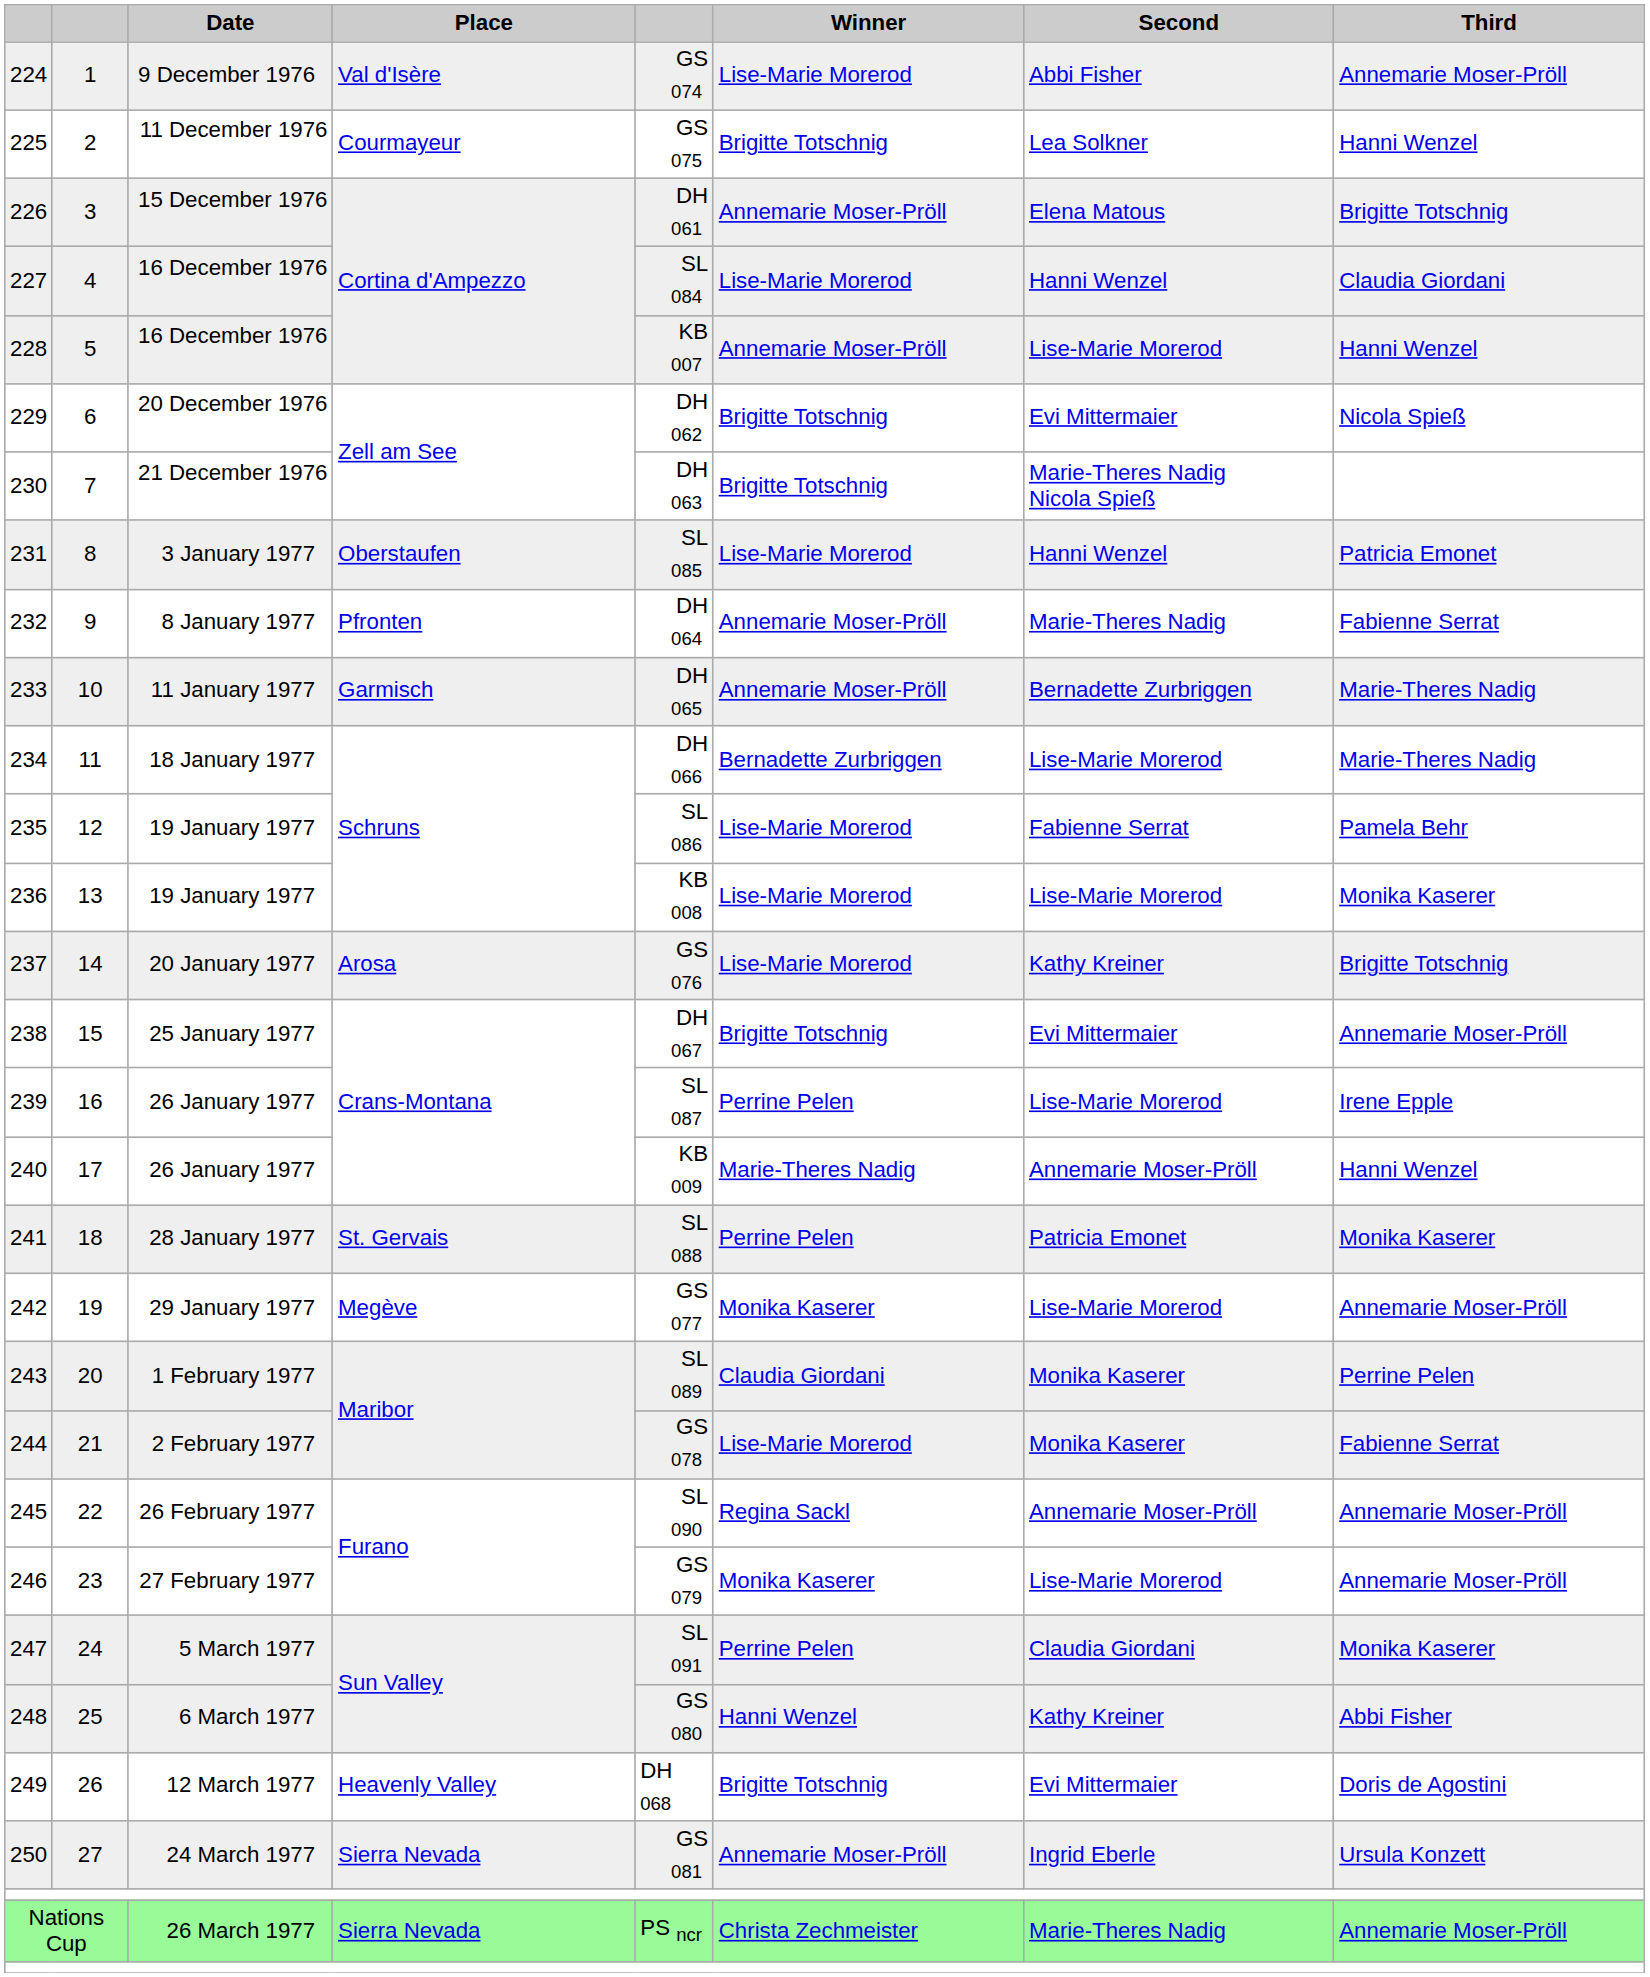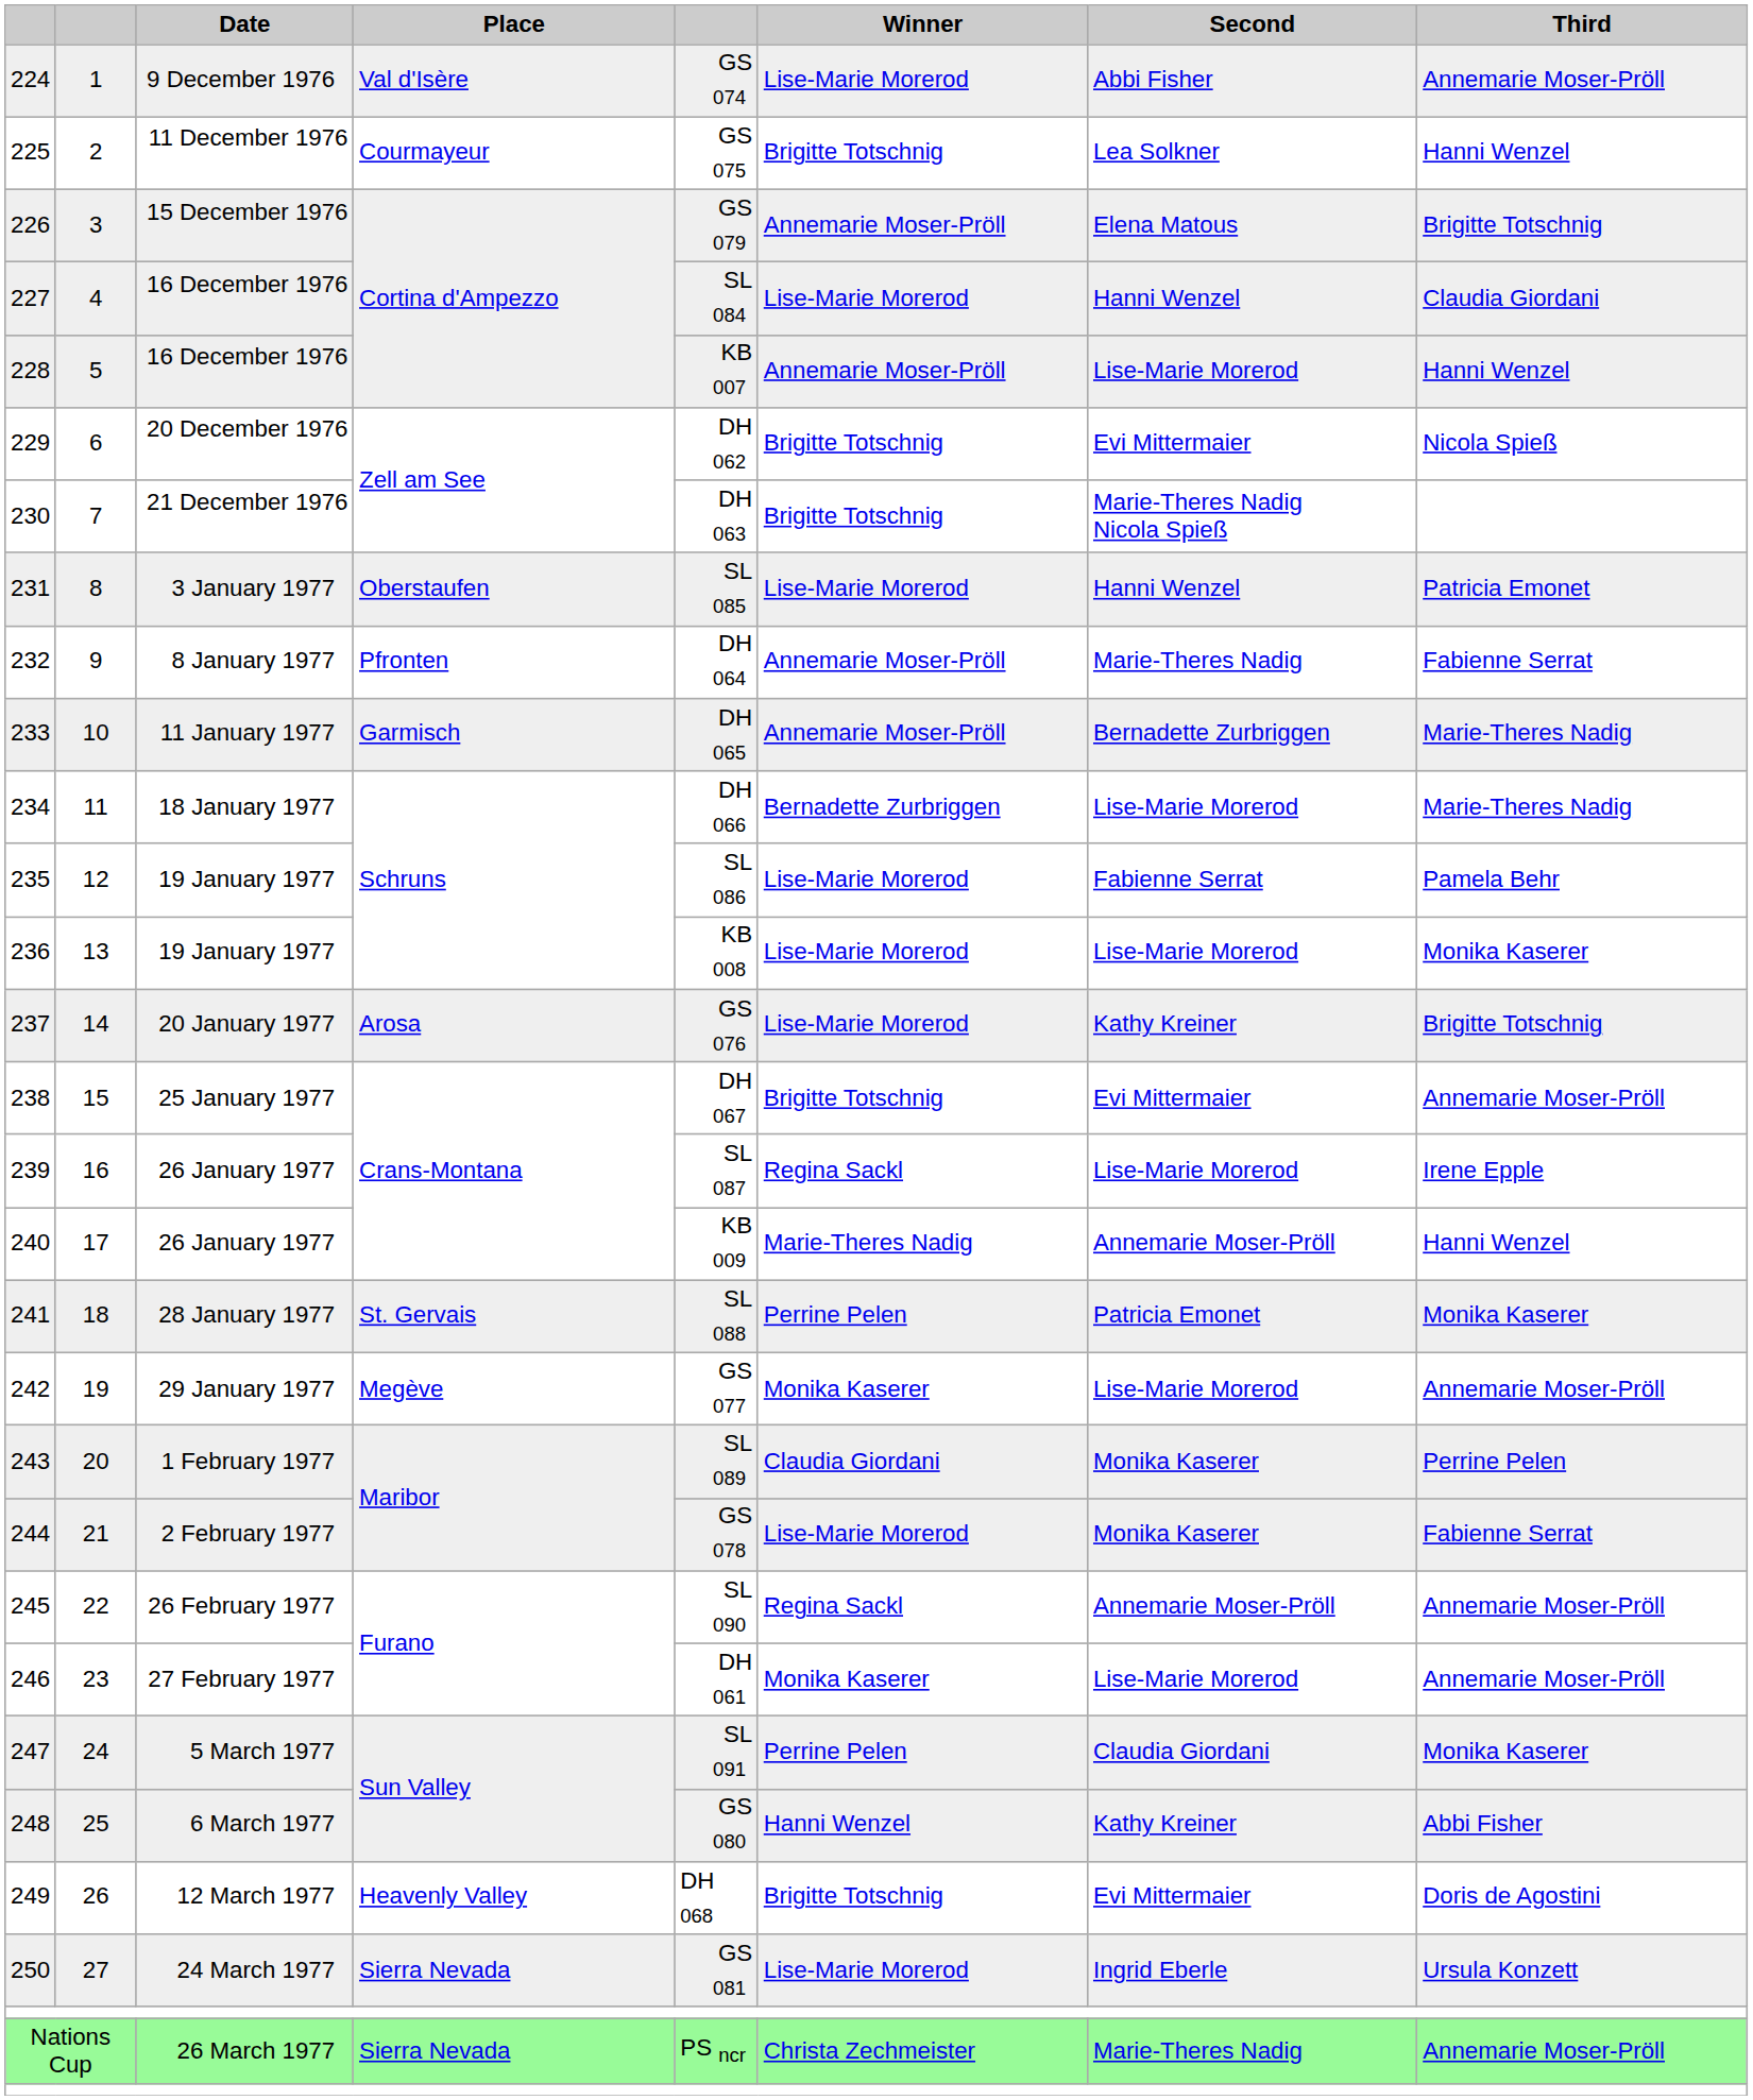 <table class="wikitable plainrowheaders" style="background:#fff; font-size:86%; line-height:16px; border:grey solid 1px; border-collapse:collapse;">
 <tr style="background:#ccc; text-align:center;">
 <td align="center" width="13"></td>
 <td align="center" width="40"></td>
 <td align="center" width="120"><strong>Date</strong></td>
 <td align="center" width="180"><strong>Place</strong></td>
 <td align="center" width="42"></td>
 <td align="center" width="185"><strong>Winner</strong></td>
 <td align="center" width="185"><strong>Second</strong></td>
 <td align="center" width="185"><strong>Third</strong></td>
 </tr>
 <tr bgcolor="#EFEFEF">
 <td align=center>224</td>
 <td align=center>1</td>
 <td align=right>9 December 1976  </td>
 <td> <a href='#'>Val d'Isère</a></td>
 <td align=right>GS <sub>074</sub> </td>
 <td> <a href='#'>Lise-Marie Morerod</a></td>
 <td> <a href='#'>Abbi Fisher</a></td>
 <td> <a href='#'>Annemarie Moser-Pröll</a></td>
 </tr>
 <tr>
 <td align=center>225</td>
 <td align=center>2</td>
 <td align=right>11 December 1976  </td>
 <td> <a href='#'>Courmayeur</a></td>
 <td align=right>GS <sub>075</sub> </td>
 <td> <a href='#'>Brigitte Totschnig</a></td>
 <td> <a href='#'>Lea Solkner</a></td>
 <td> <a href='#'>Hanni Wenzel</a></td>
 </tr>
 <tr bgcolor="#EFEFEF">
 <td align=center>226</td>
 <td align=center>3</td>
 <td align=right>15 December 1976  </td>
 <td rowspan=3> <a href='#'>Cortina d'Ampezzo</a></td>
-<td align=right>DH <sub>061</sub> </td>
+<td align=right>GS <sub>079</sub> </td>
 <td> <a href='#'>Annemarie Moser-Pröll</a></td>
 <td> <a href='#'>Elena Matous</a></td>
 <td> <a href='#'>Brigitte Totschnig</a></td>
 </tr>
 <tr bgcolor="#EFEFEF">
 <td align=center>227</td>
 <td align=center>4</td>
 <td align=right>16 December 1976  </td>
 <td align=right>SL <sub>084</sub> </td>
 <td> <a href='#'>Lise-Marie Morerod</a></td>
 <td> <a href='#'>Hanni Wenzel</a></td>
 <td> <a href='#'>Claudia Giordani</a></td>
 </tr>
 <tr bgcolor="#EFEFEF">
 <td align=center>228</td>
 <td align=center>5</td>
 <td align=right>16 December 1976  </td>
 <td align=right>KB <sub>007</sub> </td>
 <td> <a href='#'>Annemarie Moser-Pröll</a></td>
 <td> <a href='#'>Lise-Marie Morerod</a></td>
 <td> <a href='#'>Hanni Wenzel</a></td>
 </tr>
 <tr>
 <td align=center>229</td>
 <td align=center>6</td>
 <td align=right>20 December 1976  </td>
 <td rowspan=2> <a href='#'>Zell am See</a></td>
 <td align=right>DH <sub>062</sub> </td>
 <td> <a href='#'>Brigitte Totschnig</a></td>
 <td> <a href='#'>Evi Mittermaier</a></td>
 <td> <a href='#'>Nicola Spieß</a></td>
 </tr>
 <tr>
 <td align=center>230</td>
 <td align=center>7</td>
 <td align=right>21 December 1976  </td>
 <td align=right>DH <sub>063</sub> </td>
 <td> <a href='#'>Brigitte Totschnig</a></td>
 <td> <a href='#'>Marie-Theres Nadig</a><br> <a href='#'>Nicola Spieß</a></td>
 <td></td>
 </tr>
 <tr bgcolor="#EFEFEF">
 <td align=center>231</td>
 <td align=center>8</td>
 <td align=right>3 January 1977  </td>
 <td> <a href='#'>Oberstaufen</a></td>
 <td align=right>SL <sub>085</sub> </td>
 <td> <a href='#'>Lise-Marie Morerod</a></td>
 <td> <a href='#'>Hanni Wenzel</a></td>
 <td> <a href='#'>Patricia Emonet</a></td>
 </tr>
 <tr>
 <td align=center>232</td>
 <td align=center>9</td>
 <td align=right>8 January 1977  </td>
 <td> <a href='#'>Pfronten</a></td>
 <td align=right>DH <sub>064</sub> </td>
 <td> <a href='#'>Annemarie Moser-Pröll</a></td>
 <td> <a href='#'>Marie-Theres Nadig</a></td>
 <td> <a href='#'>Fabienne Serrat</a></td>
 </tr>
 <tr bgcolor="#EFEFEF">
 <td align=center>233</td>
 <td align=center>10</td>
 <td align=right>11 January 1977  </td>
 <td> <a href='#'>Garmisch</a></td>
 <td align=right>DH <sub>065</sub> </td>
 <td> <a href='#'>Annemarie Moser-Pröll</a></td>
 <td> <a href='#'>Bernadette Zurbriggen</a></td>
 <td> <a href='#'>Marie-Theres Nadig</a></td>
 </tr>
 <tr>
 <td align=center>234</td>
 <td align=center>11</td>
 <td align=right>18 January 1977  </td>
 <td rowspan=3> <a href='#'>Schruns</a></td>
 <td align=right>DH <sub>066</sub> </td>
 <td> <a href='#'>Bernadette Zurbriggen</a></td>
 <td> <a href='#'>Lise-Marie Morerod</a></td>
 <td> <a href='#'>Marie-Theres Nadig</a></td>
 </tr>
 <tr>
 <td align=center>235</td>
 <td align=center>12</td>
 <td align=right>19 January 1977  </td>
 <td align=right>SL <sub>086</sub> </td>
 <td> <a href='#'>Lise-Marie Morerod</a></td>
 <td> <a href='#'>Fabienne Serrat</a></td>
 <td> <a href='#'>Pamela Behr</a></td>
 </tr>
 <tr>
 <td align=center>236</td>
 <td align=center>13</td>
 <td align=right>19 January 1977  </td>
 <td align=right>KB <sub>008</sub> </td>
 <td> <a href='#'>Lise-Marie Morerod</a></td>
 <td> <a href='#'>Lise-Marie Morerod</a></td>
 <td> <a href='#'>Monika Kaserer</a></td>
 </tr>
 <tr bgcolor="#EFEFEF">
 <td align=center>237</td>
 <td align=center>14</td>
 <td align=right>20 January 1977  </td>
 <td> <a href='#'>Arosa</a></td>
 <td align=right>GS <sub>076</sub> </td>
 <td> <a href='#'>Lise-Marie Morerod</a></td>
 <td> <a href='#'>Kathy Kreiner</a></td>
 <td> <a href='#'>Brigitte Totschnig</a></td>
 </tr>
 <tr>
 <td align=center>238</td>
 <td align=center>15</td>
 <td align=right>25 January 1977  </td>
 <td rowspan=3> <a href='#'>Crans-Montana</a></td>
 <td align=right>DH <sub>067</sub> </td>
 <td> <a href='#'>Brigitte Totschnig</a></td>
 <td> <a href='#'>Evi Mittermaier</a></td>
 <td> <a href='#'>Annemarie Moser-Pröll</a></td>
 </tr>
 <tr>
 <td align=center>239</td>
 <td align=center>16</td>
 <td align=right>26 January 1977  </td>
 <td align=right>SL <sub>087</sub> </td>
-<td> <a href='#'>Perrine Pelen</a></td>
+<td> <a href='#'>Regina Sackl</a></td>
 <td> <a href='#'>Lise-Marie Morerod</a></td>
 <td> <a href='#'>Irene Epple</a></td>
 </tr>
 <tr>
 <td align=center>240</td>
 <td align=center>17</td>
 <td align=right>26 January 1977  </td>
 <td align=right>KB <sub>009</sub> </td>
 <td> <a href='#'>Marie-Theres Nadig</a></td>
 <td> <a href='#'>Annemarie Moser-Pröll</a></td>
 <td> <a href='#'>Hanni Wenzel</a></td>
 </tr>
 <tr bgcolor="#EFEFEF">
 <td align=center>241</td>
 <td align=center>18</td>
 <td align=right>28 January 1977  </td>
 <td> <a href='#'>St. Gervais</a></td>
 <td align=right>SL <sub>088</sub> </td>
 <td> <a href='#'>Perrine Pelen</a></td>
 <td> <a href='#'>Patricia Emonet</a></td>
 <td> <a href='#'>Monika Kaserer</a></td>
 </tr>
 <tr>
 <td align=center>242</td>
 <td align=center>19</td>
 <td align=right>29 January 1977  </td>
 <td> <a href='#'>Megève</a></td>
 <td align=right>GS <sub>077</sub> </td>
 <td> <a href='#'>Monika Kaserer</a></td>
 <td> <a href='#'>Lise-Marie Morerod</a></td>
 <td> <a href='#'>Annemarie Moser-Pröll</a></td>
 </tr>
 <tr bgcolor="#EFEFEF">
 <td align=center>243</td>
 <td align=center>20</td>
 <td align=right>1 February 1977  </td>
 <td rowspan=2> <a href='#'>Maribor</a></td>
 <td align=right>SL <sub>089</sub> </td>
 <td> <a href='#'>Claudia Giordani</a></td>
 <td> <a href='#'>Monika Kaserer</a></td>
 <td> <a href='#'>Perrine Pelen</a></td>
 </tr>
 <tr bgcolor="#EFEFEF">
 <td align=center>244</td>
 <td align=center>21</td>
 <td align=right>2 February 1977  </td>
 <td align=right>GS <sub>078</sub> </td>
 <td> <a href='#'>Lise-Marie Morerod</a></td>
 <td> <a href='#'>Monika Kaserer</a></td>
 <td> <a href='#'>Fabienne Serrat</a></td>
 </tr>
 <tr>
 <td align=center>245</td>
 <td align=center>22</td>
 <td align=right>26 February 1977  </td>
 <td rowspan=2> <a href='#'>Furano</a></td>
 <td align=right>SL <sub>090</sub> </td>
 <td> <a href='#'>Regina Sackl</a></td>
 <td> <a href='#'>Annemarie Moser-Pröll</a></td>
 <td> <a href='#'>Annemarie Moser-Pröll</a></td>
 </tr>
 <tr>
 <td align=center>246</td>
 <td align=center>23</td>
 <td align=right>27 February 1977  </td>
-<td align=right>GS <sub>079</sub> </td>
+<td align=right>DH <sub>061</sub> </td>
 <td> <a href='#'>Monika Kaserer</a></td>
 <td> <a href='#'>Lise-Marie Morerod</a></td>
 <td> <a href='#'>Annemarie Moser-Pröll</a></td>
 </tr>
 <tr bgcolor="#EFEFEF">
 <td align=center>247</td>
 <td align=center>24</td>
 <td align=right>5 March 1977  </td>
 <td rowspan=2> <a href='#'>Sun Valley</a></td>
 <td align=right>SL <sub>091</sub> </td>
 <td> <a href='#'>Perrine Pelen</a></td>
 <td> <a href='#'>Claudia Giordani</a></td>
 <td> <a href='#'>Monika Kaserer</a></td>
 </tr>
 <tr bgcolor="#EFEFEF">
 <td align=center>248</td>
 <td align=center>25</td>
 <td align=right>6 March 1977  </td>
 <td align=right>GS <sub>080</sub> </td>
 <td> <a href='#'>Hanni Wenzel</a></td>
 <td> <a href='#'>Kathy Kreiner</a></td>
 <td> <a href='#'>Abbi Fisher</a></td>
 </tr>
 <tr>
 <td align=center>249</td>
 <td align="center">26</td>
 <td align=right>12 March 1977  </td>
 <td> <a href='#'>Heavenly Valley</a></td>
 <td>DH <sub>068</sub> </td>
 <td> <a href='#'>Brigitte Totschnig</a></td>
 <td> <a href='#'>Evi Mittermaier</a></td>
 <td> <a href='#'>Doris de Agostini</a></td>
 </tr>
 <tr bgcolor="#EFEFEF">
 <td align=center>250</td>
 <td align=center>27</td>
 <td align=right>24 March 1977  </td>
 <td> <a href='#'>Sierra Nevada</a></td>
 <td align=right>GS <sub>081</sub> </td>
-<td> <a href='#'>Annemarie Moser-Pröll</a></td>
+<td> <a href='#'>Lise-Marie Morerod</a></td>
 <td> <a href='#'>Ingrid Eberle</a></td>
 <td> <a href='#'>Ursula Konzett</a></td>
 </tr>
 <tr>
 <td colspan=8></td>
 </tr>
 <tr bgcolor=#98FB98>
 <td colspan=2 align=center>Nations Cup</td>
 <td align=right>26 March 1977  </td>
 <td> <a href='#'>Sierra Nevada</a></td>
 <td align=right>PS <sub>ncr</sub> </td>
 <td> <a href='#'>Christa Zechmeister</a></td>
 <td> <a href='#'>Marie-Theres Nadig</a></td>
 <td> <a href='#'>Annemarie Moser-Pröll</a></td>
 </tr>
 <tr>
 <td colspan=8></td>
 </tr>
 </table>
